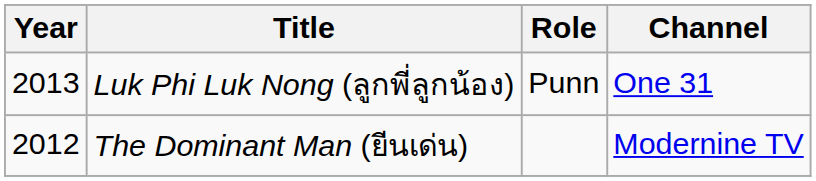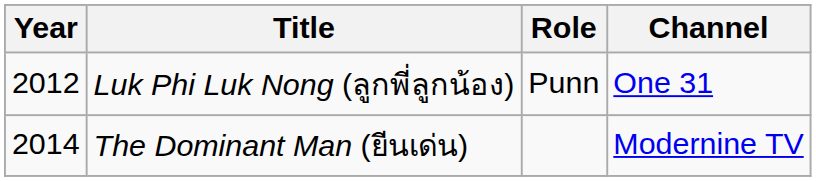 <table class="wikitable">
 <tr>
 <th>Year</th>
 <th>Title</th>
 <th>Role</th>
 <th>Channel</th>
 </tr>
 <tr>
-<td>2013</td>
+<td>2012</td>
 <td><em>Luk Phi Luk Nong</em> (ลูกพี่ลูกน้อง)</td>
 <td>Punn</td>
 <td><a href='#'>One 31</a></td>
 </tr>
 <tr>
-<td>2012</td>
+<td>2014</td>
 <td><em>The Dominant Man</em> (ยีนเด่น)</td>
 <td></td>
 <td><a href='#'>Modernine TV</a></td>
 </tr>
 </table>
